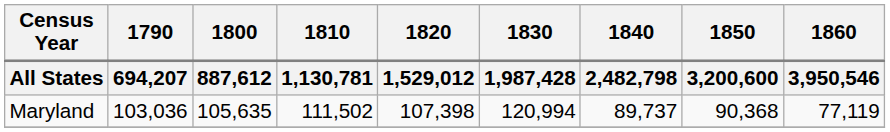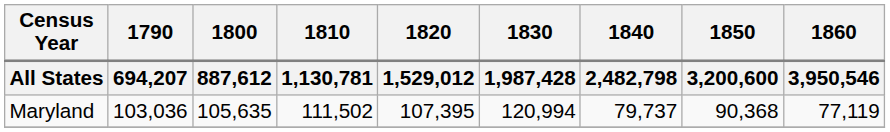 <table class="wikitable sortable"; style="text-align:right" border=1 cellpadding=6 cellspacing=0 border=" 1px #aaaaaa solid" style="margin: 0 0 0 1em; background: #ffffff; border-collapse: collapse; text-align:right; font-size: 95%">
 <tr style="text-align:center; background: #efefef; border-bottom:2px solid gray;">
 <th>Census<br>Year</th>
 <th>1790</th>
 <th>1800</th>
 <th>1810</th>
 <th>1820</th>
 <th>1830</th>
 <th>1840</th>
 <th>1850</th>
 <th>1860</th>
 </tr>
 <tr>
 <th align=left>All States</th>
 <th>694,207</th>
 <th>887,612</th>
 <th>1,130,781</th>
 <th>1,529,012</th>
 <th>1,987,428</th>
 <th>2,482,798</th>
 <th>3,200,600</th>
 <th>3,950,546</th>
 </tr>
 <tr>
 <td align=left>Maryland</td>
 <td>103,036</td>
 <td>105,635</td>
 <td>111,502</td>
-<td>107,398</td>
+<td>107,395</td>
 <td>120,994</td>
-<td>89,737</td>
+<td>79,737</td>
 <td>90,368</td>
 <td>77,119</td>
 </tr>
 <tr>
 </tr>
 </table>
